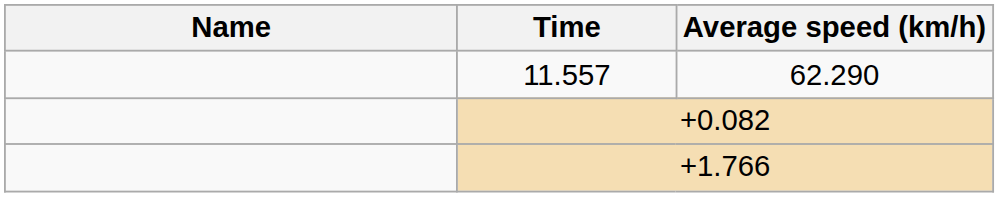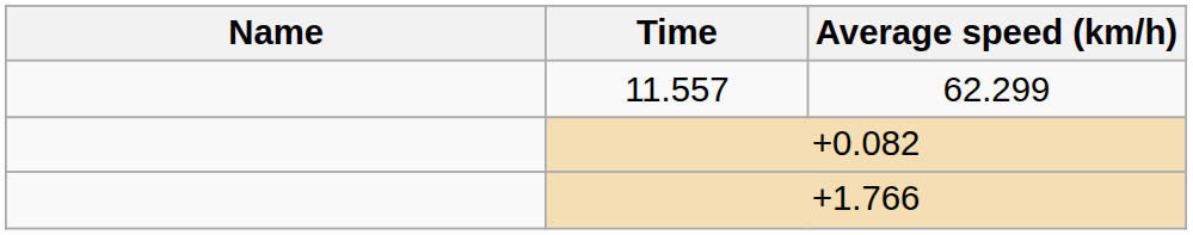 <table class="wikitable" style="text-align:center;">
 <tr>
 <th style="width:15em">Name</th>
 <th style="width:7em">Time</th>
 <th>Average speed (km/h)</th>
 </tr>
 <tr>
 <td align=left></td>
 <td>11.557</td>
-<td>62.290</td>
+<td>62.299</td>
 </tr>
 <tr>
 <td align=left></td>
 <td bgcolor=wheat colspan=2>+0.082</td>
 </tr>
 <tr>
 <td align=left></td>
 <td bgcolor=wheat colspan=2>+1.766</td>
 </tr>
 </table>
